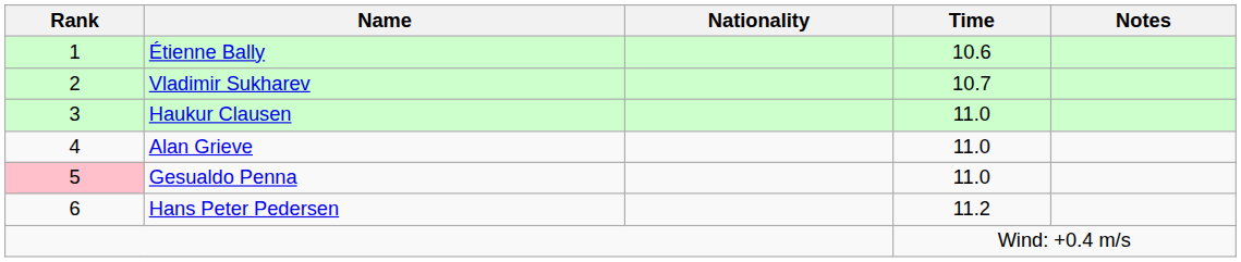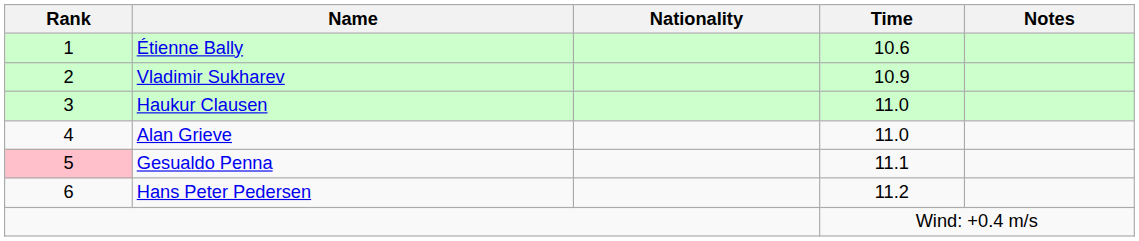 <table class="wikitable sortable" style="text-align:center;width: 50%">
 <tr>
 <th>Rank</th>
 <th>Name</th>
 <th>Nationality</th>
 <th>Time</th>
 <th>Notes</th>
 </tr>
 <tr bgcolor=ccffcc>
 <td>1</td>
 <td align=left><a href='#'>Étienne Bally</a></td>
 <td align=left></td>
 <td>10.6</td>
 <td></td>
 </tr>
 <tr bgcolor=ccffcc>
 <td>2</td>
 <td align=left><a href='#'>Vladimir Sukharev</a></td>
 <td align=left></td>
-<td>10.7</td>
+<td>10.9</td>
 <td></td>
 </tr>
 <tr bgcolor=ccffcc>
 <td>3</td>
 <td align=left><a href='#'>Haukur Clausen</a></td>
 <td align=left></td>
 <td>11.0</td>
 <td></td>
 </tr>
 <tr>
 <td>4</td>
 <td align=left><a href='#'>Alan Grieve</a></td>
 <td align=left></td>
 <td>11.0</td>
 <td></td>
 </tr>
 <tr>
 <td style="background: pink;">5</td>
 <td align=left><a href='#'>Gesualdo Penna</a></td>
 <td align=left></td>
-<td>11.0</td>
+<td>11.1</td>
 <td></td>
 </tr>
 <tr>
 <td>6</td>
 <td align=left><a href='#'>Hans Peter Pedersen</a></td>
 <td align=left></td>
 <td>11.2</td>
 <td></td>
 </tr>
 <tr>
 <td colspan="3"></td>
 <td colspan="2">Wind: +0.4 m/s</td>
 </tr>
 </table>
